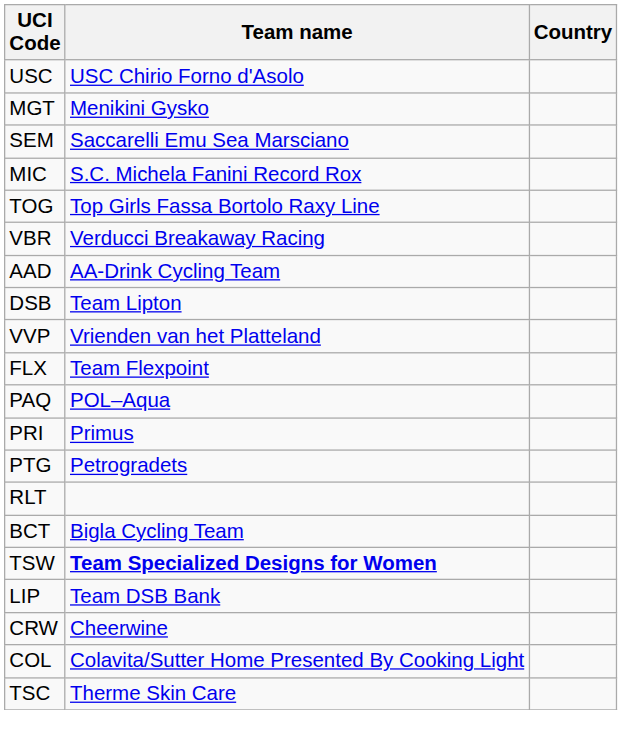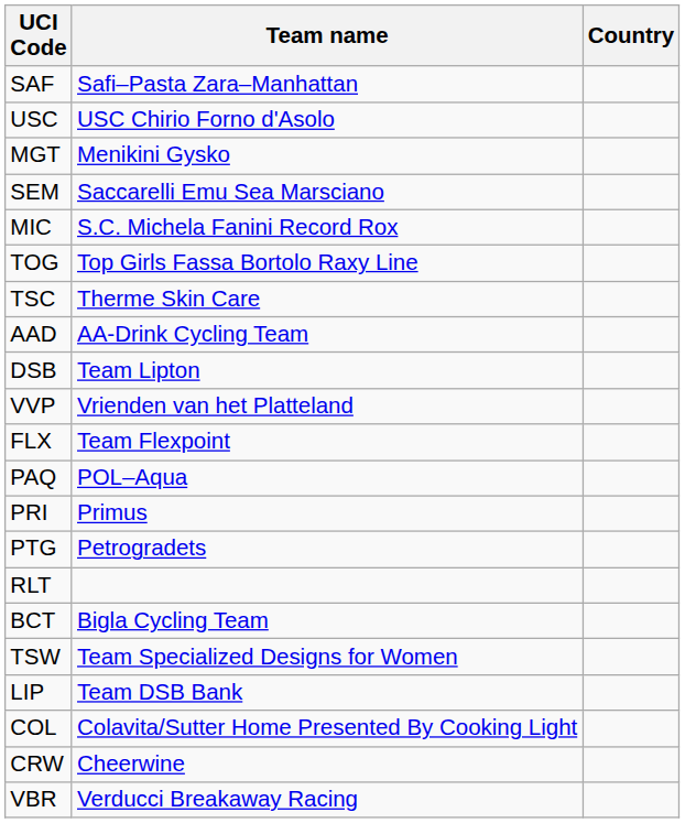 <table class = "wikitable">
 <tr>
 <th>UCI<br>Code</th>
 <th>Team name</th>
 <th>Country</th>
+</tr>
+<tr>
+<td>SAF</td>
+<td><a href='#'>Safi–Pasta Zara–Manhattan</a></td>
+<td></td>
 </tr>
 <tr>
 <td>USC</td>
 <td><a href='#'>USC Chirio Forno d'Asolo</a></td>
 <td></td>
 </tr>
 <tr>
 <td>MGT</td>
 <td><a href='#'>Menikini Gysko</a></td>
 <td></td>
 </tr>
 <tr>
 <td>SEM</td>
 <td><a href='#'>Saccarelli Emu Sea Marsciano</a></td>
 <td></td>
 </tr>
 <tr>
 <td>MIC</td>
 <td><a href='#'>S.C. Michela Fanini Record Rox</a></td>
 <td></td>
 </tr>
 <tr>
 <td>TOG</td>
 <td><a href='#'>Top Girls Fassa Bortolo Raxy Line</a></td>
 <td></td>
 </tr>
 <tr>
-<td>VBR</td>
-<td><a href='#'>Verducci Breakaway Racing</a></td>
+<td>TSC</td>
+<td><a href='#'>Therme Skin Care</a></td>
 <td></td>
 </tr>
 <tr>
 <td>AAD</td>
 <td><a href='#'>AA-Drink Cycling Team</a></td>
 <td></td>
 </tr>
 <tr>
 <td>DSB</td>
 <td><a href='#'>Team Lipton</a></td>
 <td></td>
 </tr>
 <tr>
 <td>VVP</td>
 <td><a href='#'>Vrienden van het Platteland</a></td>
 <td></td>
 </tr>
 <tr>
 <td>FLX</td>
 <td><a href='#'>Team Flexpoint</a></td>
 <td></td>
 </tr>
 <tr>
 <td>PAQ</td>
 <td><a href='#'>POL–Aqua</a></td>
 <td></td>
 </tr>
 <tr>
 <td>PRI</td>
 <td><a href='#'>Primus</a></td>
 <td></td>
 </tr>
 <tr>
 <td>PTG</td>
 <td><a href='#'>Petrogradets</a></td>
 <td></td>
 </tr>
 <tr>
 <td>RLT</td>
 <td></td>
 <td></td>
 </tr>
 <tr>
 <td>BCT</td>
 <td><a href='#'>Bigla Cycling Team</a></td>
 <td></td>
 </tr>
 <tr>
 <td>TSW</td>
-<td><strong><a href='#'>Team Specialized Designs for Women</a></strong></td>
+<td><a href='#'>Team Specialized Designs for Women</a></td>
 <td></td>
 </tr>
 <tr>
 <td>LIP</td>
 <td><a href='#'>Team DSB Bank</a></td>
 <td></td>
 </tr>
 <tr>
+<td>COL</td>
+<td><a href='#'>Colavita/Sutter Home Presented By Cooking Light</a></td>
+<td></td>
+</tr>
+<tr>
 <td>CRW</td>
 <td><a href='#'>Cheerwine</a></td>
 <td></td>
 </tr>
 <tr>
-<td>COL</td>
-<td><a href='#'>Colavita/Sutter Home Presented By Cooking Light</a></td>
-<td></td>
-</tr>
-<tr>
-<td>TSC</td>
-<td><a href='#'>Therme Skin Care</a></td>
+<td>VBR</td>
+<td><a href='#'>Verducci Breakaway Racing</a></td>
 <td></td>
 </tr>
 </table>
